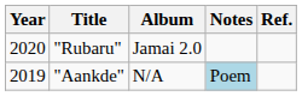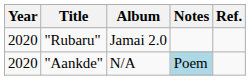 <table class="wikitable sortable">
 <tr>
 <th scope="col">Year</th>
 <th scope="col">Title</th>
 <th scope="col">Album</th>
 <th scope="col">Notes</th>
 <th scope="col" class="unsortable">Ref.</th>
 </tr>
 <tr>
 <td>2020</td>
 <td>"Rubaru"</td>
 <td>Jamai 2.0</td>
 <td></td>
 <td style="text-align:center;"></td>
 </tr>
 <tr>
-<td>2019</td>
+<td>2020</td>
 <td>"Aankde"</td>
 <td>N/A</td>
 <td style="background: lightblue;">Poem</td>
 <td style="text-align:center;"></td>
 </tr>
 </table>
